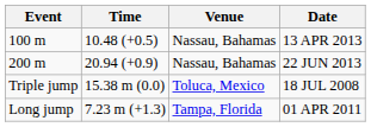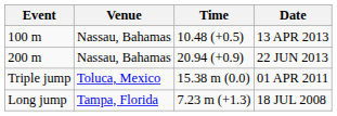 <table class="wikitable">
 <tr>
 <th>Event</th>
+<th>Venue</th>
 <th>Time</th>
-<th>Venue</th>
 <th>Date</th>
 </tr>
 <tr>
 <td>100 m</td>
+<td>Nassau, Bahamas</td>
 <td>10.48 (+0.5)</td>
-<td>Nassau, Bahamas</td>
 <td>13 APR 2013 </td>
 </tr>
 <tr>
 <td>200 m</td>
+<td>Nassau, Bahamas</td>
 <td>20.94 (+0.9)</td>
-<td>Nassau, Bahamas</td>
 <td>22 JUN 2013</td>
 </tr>
 <tr>
 <td>Triple jump</td>
+<td><a href='#'>Toluca, Mexico</a></td>
 <td>15.38 m (0.0)</td>
-<td><a href='#'>Toluca, Mexico</a></td>
-<td>18 JUL 2008</td>
+<td>01 APR 2011</td>
 </tr>
 <tr>
 <td>Long jump</td>
+<td><a href='#'>Tampa, Florida</a></td>
 <td>7.23 m (+1.3)</td>
-<td><a href='#'>Tampa, Florida</a></td>
-<td>01 APR 2011</td>
+<td>18 JUL 2008</td>
 </tr>
 </table>
